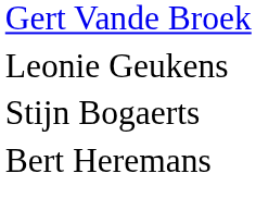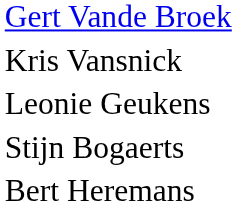 <table>
 <tr>
 <th></th>
 <td> <a href='#'>Gert Vande Broek</a></td>
+</tr>
+<tr>
+<th></th>
+<td>Kris Vansnick</td>
 </tr>
 <tr>
 <th></th>
 <td>Leonie Geukens</td>
 </tr>
 <tr>
 <td></td>
 <td>Stijn Bogaerts</td>
 </tr>
 <tr>
 <th></th>
 <td>Bert Heremans</td>
 </tr>
 </table>
